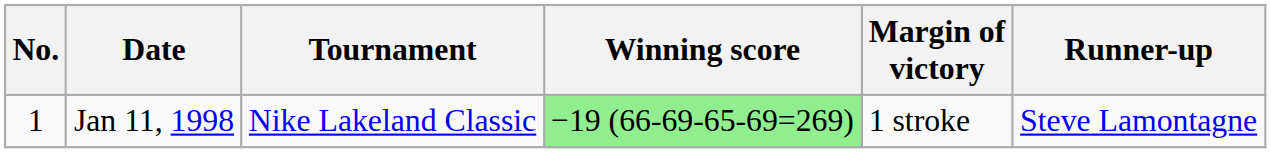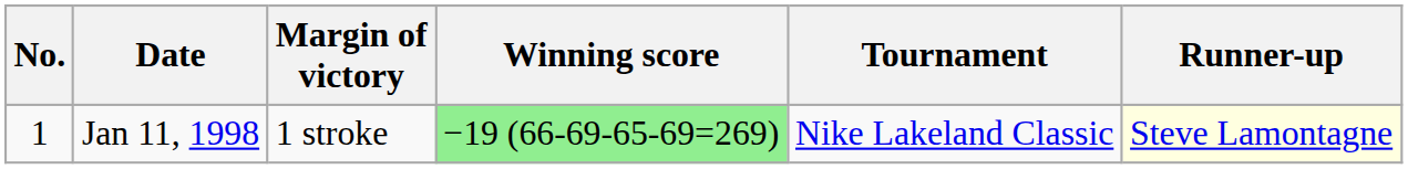 <table class="wikitable" style="font-size:95%;">
 <tr>
 <th>No.</th>
 <th>Date</th>
+<th>Margin of<br>victory</th>
+<th>Winning score</th>
 <th>Tournament</th>
-<th>Winning score</th>
-<th>Margin of<br>victory</th>
 <th>Runner-up</th>
 </tr>
 <tr>
 <td align=center>1</td>
 <td align=right>Jan 11, <a href='#'>1998</a></td>
+<td>1 stroke</td>
+<td style="background: lightgreen;">−19 (66-69-65-69=269)</td>
 <td><a href='#'>Nike Lakeland Classic</a></td>
-<td style="background: lightgreen;">−19 (66-69-65-69=269)</td>
-<td>1 stroke</td>
-<td> <a href='#'>Steve Lamontagne</a></td>
+<td style="background: lightyellow;"> <a href='#'>Steve Lamontagne</a></td>
 </tr>
 </table>
